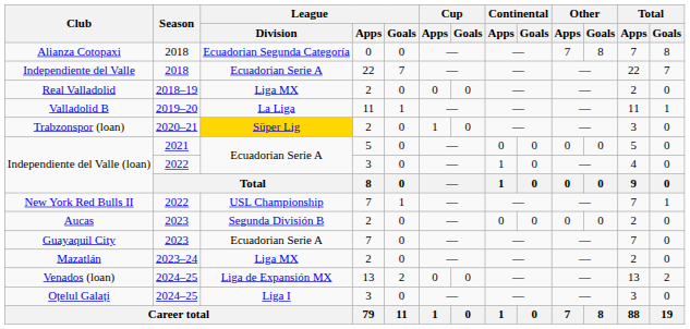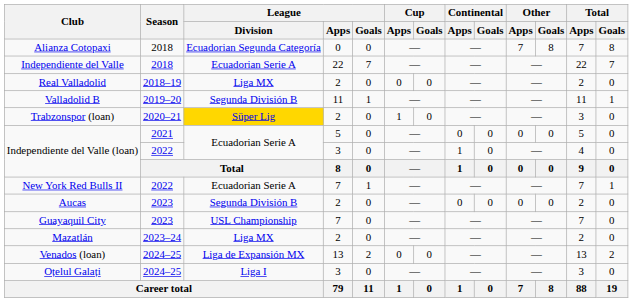 <table class="wikitable" style="text-align: center;">
 <tr>
 <th rowspan="2">Club</th>
 <th rowspan="2">Season</th>
 <th colspan="3">League</th>
 <th colspan="2">Cup</th>
 <th colspan="2">Continental</th>
 <th colspan="2">Other</th>
 <th colspan="2">Total</th>
 </tr>
 <tr>
 <th>Division</th>
 <th>Apps</th>
 <th>Goals</th>
 <th>Apps</th>
 <th>Goals</th>
 <th>Apps</th>
 <th>Goals</th>
 <th>Apps</th>
 <th>Goals</th>
 <th>Apps</th>
 <th>Goals</th>
 </tr>
 <tr>
 <td><a href='#'>Alianza Cotopaxi</a></td>
 <td>2018</td>
 <td><a href='#'>Ecuadorian Segunda Categoría</a></td>
 <td>0</td>
 <td>0</td>
 <td colspan="2">—</td>
 <td colspan=2>—</td>
 <td>7</td>
 <td>8</td>
 <td>7</td>
 <td>8</td>
 </tr>
 <tr>
 <td><a href='#'>Independiente del Valle</a></td>
 <td><a href='#'>2018</a></td>
 <td><a href='#'>Ecuadorian Serie A</a></td>
 <td>22</td>
 <td>7</td>
 <td colspan="2">—</td>
 <td colspan=2>—</td>
 <td colspan=2>—</td>
 <td>22</td>
 <td>7</td>
 </tr>
 <tr>
 <td><a href='#'>Real Valladolid</a></td>
 <td><a href='#'>2018–19</a></td>
 <td><a href='#'>Liga MX</a></td>
 <td>2</td>
 <td>0</td>
 <td>0</td>
 <td>0</td>
 <td colspan=2>—</td>
 <td colspan=2>—</td>
 <td>2</td>
 <td>0</td>
 </tr>
 <tr>
 <td><a href='#'>Valladolid B</a></td>
 <td><a href='#'>2019–20</a></td>
-<td><a href='#'>La Liga</a></td>
+<td><a href='#'>Segunda División B</a></td>
 <td>11</td>
 <td>1</td>
 <td colspan=2>—</td>
 <td colspan=2>—</td>
 <td colspan=2>—</td>
 <td>11</td>
 <td>1</td>
 </tr>
 <tr>
 <td><a href='#'>Trabzonspor</a> (loan)</td>
 <td><a href='#'>2020–21</a></td>
 <td style="background: gold;"><a href='#'>Süper Lig</a></td>
 <td>2</td>
 <td>0</td>
 <td>1</td>
 <td>0</td>
 <td colspan=2>—</td>
 <td colspan=2>—</td>
 <td>3</td>
 <td>0</td>
 </tr>
 <tr>
 <td rowspan="3">Independiente del Valle (loan)</td>
 <td><a href='#'>2021</a></td>
 <td rowspan="2">Ecuadorian Serie A</td>
 <td>5</td>
 <td>0</td>
 <td colspan="2">—</td>
 <td>0</td>
 <td>0</td>
 <td>0</td>
 <td>0</td>
 <td>5</td>
 <td>0</td>
 </tr>
 <tr>
 <td><a href='#'>2022</a></td>
 <td>3</td>
 <td>0</td>
 <td colspan="2">—</td>
 <td>1</td>
 <td>0</td>
 <td colspan=2>—</td>
 <td>4</td>
 <td>0</td>
 </tr>
 <tr>
 <th colspan="2">Total</th>
 <th>8</th>
 <th>0</th>
 <th colspan="2">—</th>
 <th>1</th>
 <th>0</th>
 <th>0</th>
 <th>0</th>
 <th>9</th>
 <th>0</th>
 </tr>
 <tr>
 <td><a href='#'>New York Red Bulls II</a></td>
 <td><a href='#'>2022</a></td>
-<td><a href='#'>USL Championship</a></td>
+<td>Ecuadorian Serie A</td>
 <td>7</td>
 <td>1</td>
 <td colspan="2">—</td>
 <td colspan="2">—</td>
 <td colspan=2>—</td>
 <td>7</td>
 <td>1</td>
 </tr>
 <tr>
 <td><a href='#'>Aucas</a></td>
 <td><a href='#'>2023</a></td>
 <td><a href='#'>Segunda División B</a></td>
 <td>2</td>
 <td>0</td>
 <td colspan="2">—</td>
 <td>0</td>
 <td>0</td>
 <td>0</td>
 <td>0</td>
 <td>2</td>
 <td>0</td>
 </tr>
 <tr>
 <td><a href='#'>Guayaquil City</a></td>
 <td><a href='#'>2023</a></td>
-<td>Ecuadorian Serie A</td>
+<td><a href='#'>USL Championship</a></td>
 <td>7</td>
 <td>0</td>
 <td colspan="2">—</td>
 <td colspan="2">—</td>
 <td colspan=2>—</td>
 <td>7</td>
 <td>0</td>
 </tr>
 <tr>
 <td><a href='#'>Mazatlán</a></td>
 <td><a href='#'>2023–24</a></td>
 <td><a href='#'>Liga MX</a></td>
 <td>2</td>
 <td>0</td>
 <td colspan="2">—</td>
 <td colspan="2">—</td>
 <td colspan=2>—</td>
 <td>2</td>
 <td>0</td>
 </tr>
 <tr>
 <td><a href='#'>Venados</a> (loan)</td>
 <td><a href='#'>2024–25</a></td>
 <td><a href='#'>Liga de Expansión MX</a></td>
 <td>13</td>
 <td>2</td>
 <td>0</td>
 <td>0</td>
 <td colspan="2">—</td>
 <td colspan=2>—</td>
 <td>13</td>
 <td>2</td>
 </tr>
 <tr>
 <td><a href='#'>Oțelul Galați</a></td>
 <td><a href='#'>2024–25</a></td>
 <td><a href='#'>Liga I</a></td>
 <td>3</td>
 <td>0</td>
 <td colspan="2">—</td>
 <td colspan="2">—</td>
 <td colspan=2>—</td>
 <td>3</td>
 <td>0</td>
 </tr>
 <tr>
 <th colspan="3">Career total</th>
 <th>79</th>
 <th>11</th>
 <th>1</th>
 <th>0</th>
 <th>1</th>
 <th>0</th>
 <th>7</th>
 <th>8</th>
 <th>88</th>
 <th>19</th>
 </tr>
 </table>
